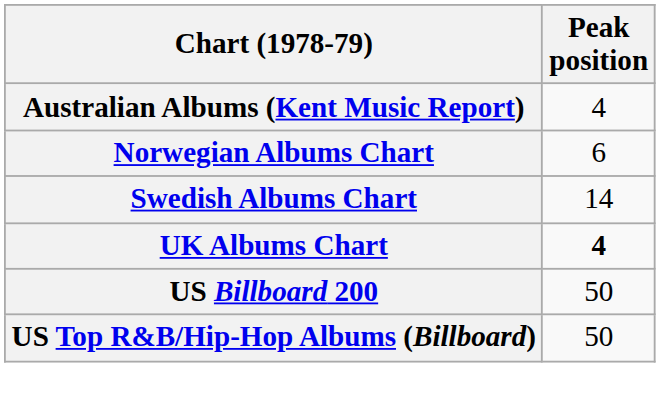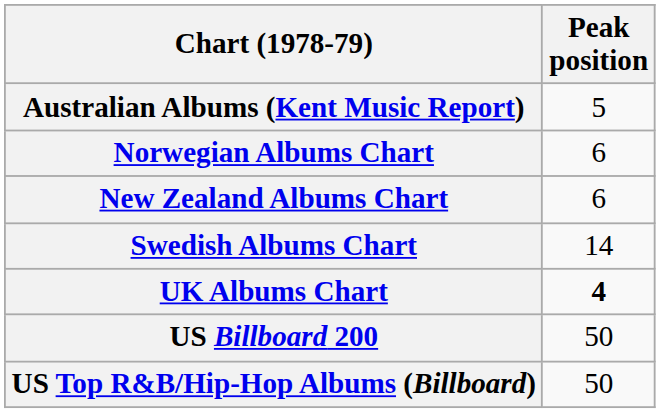 <table class="wikitable sortable plainrowheaders" style="text-align:center">
 <tr>
 <th scope="col">Chart (1978-79)</th>
 <th scope="col">Peak<br>position</th>
 </tr>
 <tr>
 <th scope="row">Australian Albums (<a href='#'>Kent Music Report</a>)</th>
-<td align="center">4</td>
+<td align="center">5</td>
 </tr>
 <tr>
 <th scope="row"><a href='#'>Norwegian Albums Chart</a></th>
+<td>6</td>
+</tr>
+<tr>
+<th scope="row"><a href='#'>New Zealand Albums Chart</a></th>
 <td>6</td>
 </tr>
 <tr>
 <th scope="row"><a href='#'>Swedish Albums Chart</a></th>
 <td>14</td>
 </tr>
 <tr>
 <th scope="row"><a href='#'>UK Albums Chart</a></th>
 <td><strong>4</strong></td>
 </tr>
 <tr>
 <th scope="row">US <a href='#'><em>Billboard</em> 200</a></th>
 <td>50</td>
 </tr>
 <tr>
 <th scope="row">US <a href='#'>Top R&B/Hip-Hop Albums</a> (<em>Billboard</em>)</th>
 <td>50</td>
 </tr>
 </table>
